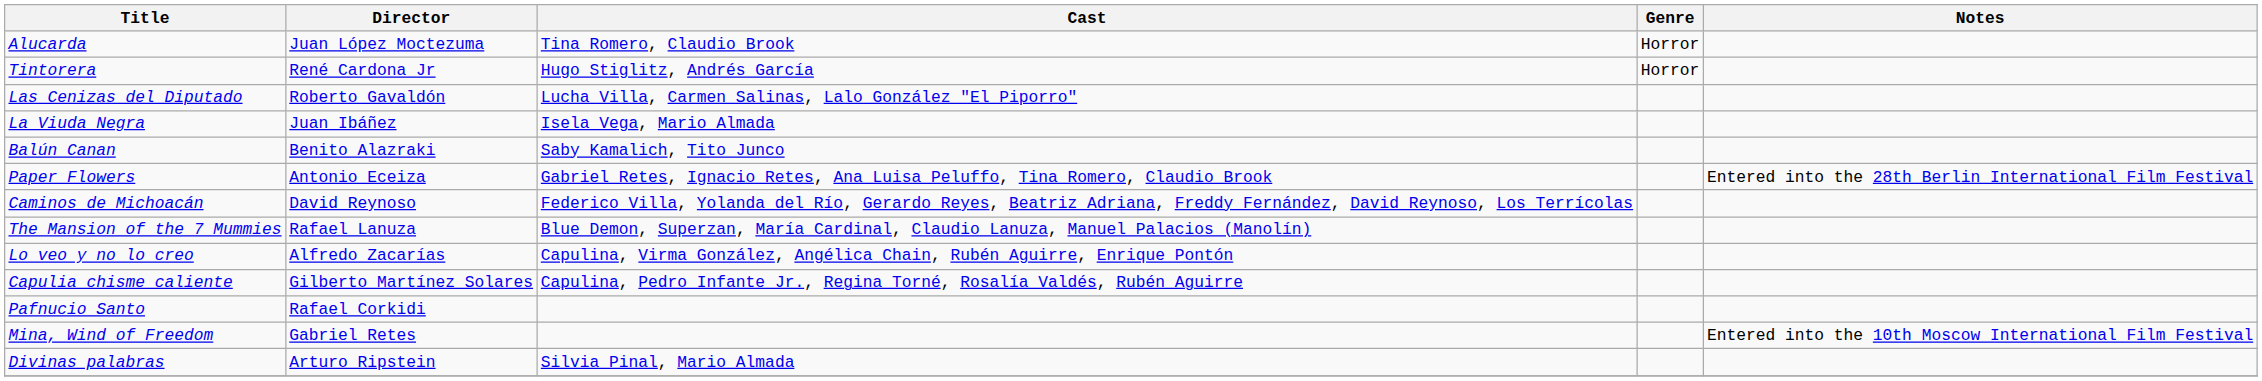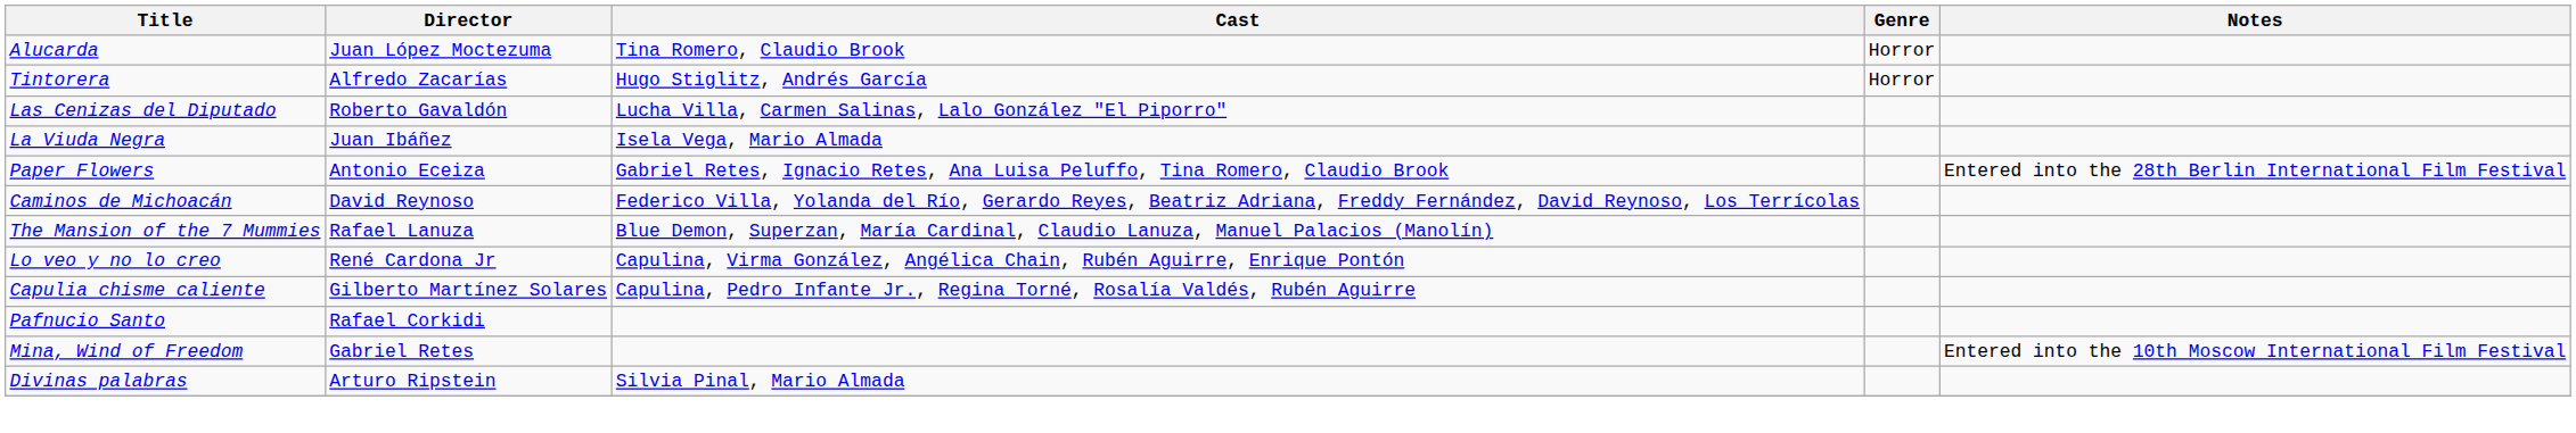 <table class="wikitable">
 <tr>
 <th>Title</th>
 <th>Director</th>
 <th>Cast</th>
 <th>Genre</th>
 <th>Notes</th>
 </tr>
 <tr>
 <td><em><a href='#'>Alucarda</a></em></td>
 <td><a href='#'>Juan López Moctezuma</a></td>
 <td><a href='#'>Tina Romero</a>, <a href='#'>Claudio Brook</a></td>
 <td>Horror</td>
 <td></td>
 </tr>
 <tr>
 <td><em><a href='#'>Tintorera</a></em></td>
-<td><a href='#'>René Cardona Jr</a></td>
+<td><a href='#'>Alfredo Zacarías</a></td>
 <td><a href='#'>Hugo Stiglitz</a>, <a href='#'>Andrés García</a></td>
 <td>Horror</td>
 <td></td>
 </tr>
 <tr>
 <td><em><a href='#'>Las Cenizas del Diputado</a></em></td>
 <td><a href='#'>Roberto Gavaldón</a></td>
 <td><a href='#'>Lucha Villa</a>, <a href='#'>Carmen Salinas</a>, <a href='#'>Lalo González "El Piporro"</a></td>
 <td></td>
 <td></td>
 </tr>
 <tr>
 <td><em><a href='#'>La Viuda Negra</a></em></td>
 <td><a href='#'>Juan Ibáñez</a></td>
 <td><a href='#'>Isela Vega</a>, <a href='#'>Mario Almada</a></td>
-<td></td>
-<td></td>
-</tr>
-<tr>
-<td><em><a href='#'>Balún Canan</a></em></td>
-<td><a href='#'>Benito Alazraki</a></td>
-<td><a href='#'>Saby Kamalich</a>, <a href='#'>Tito Junco</a></td>
 <td></td>
 <td></td>
 </tr>
 <tr>
 <td><em><a href='#'>Paper Flowers</a></em></td>
 <td><a href='#'>Antonio Eceiza</a></td>
 <td><a href='#'>Gabriel Retes</a>, <a href='#'>Ignacio Retes</a>, <a href='#'>Ana Luisa Peluffo</a>, <a href='#'>Tina Romero</a>, <a href='#'>Claudio Brook</a></td>
 <td></td>
 <td>Entered into the <a href='#'>28th Berlin International Film Festival</a></td>
 </tr>
 <tr>
 <td><em><a href='#'>Caminos de Michoacán</a></em></td>
 <td><a href='#'>David Reynoso</a></td>
 <td><a href='#'>Federico Villa</a>, <a href='#'>Yolanda del Río</a>, <a href='#'>Gerardo Reyes</a>, <a href='#'>Beatriz Adriana</a>, <a href='#'>Freddy Fernández</a>, <a href='#'>David Reynoso</a>, <a href='#'>Los Terrícolas</a></td>
 <td></td>
 <td></td>
 </tr>
 <tr>
 <td><em><a href='#'>The Mansion of the 7 Mummies</a></em></td>
 <td><a href='#'>Rafael Lanuza</a></td>
 <td><a href='#'>Blue Demon</a>, <a href='#'>Superzan</a>, <a href='#'>María Cardinal</a>, <a href='#'>Claudio Lanuza</a>, <a href='#'>Manuel Palacios (Manolín)</a></td>
 <td></td>
 <td></td>
 </tr>
 <tr>
 <td><em><a href='#'>Lo veo y no lo creo</a></em></td>
-<td><a href='#'>Alfredo Zacarías</a></td>
+<td><a href='#'>René Cardona Jr</a></td>
 <td><a href='#'>Capulina</a>, <a href='#'>Virma González</a>, <a href='#'>Angélica Chain</a>, <a href='#'>Rubén Aguirre</a>, <a href='#'>Enrique Pontón</a></td>
 <td></td>
 <td></td>
 </tr>
 <tr>
 <td><em><a href='#'>Capulia chisme caliente</a></em></td>
 <td><a href='#'>Gilberto Martínez Solares</a></td>
 <td><a href='#'>Capulina</a>, <a href='#'>Pedro Infante Jr.</a>, <a href='#'>Regina Torné</a>, <a href='#'>Rosalía Valdés</a>, <a href='#'>Rubén Aguirre</a></td>
 <td></td>
 <td></td>
 </tr>
 <tr>
 <td><em><a href='#'>Pafnucio Santo</a></em></td>
 <td><a href='#'>Rafael Corkidi</a></td>
 <td></td>
 <td></td>
 <td></td>
 </tr>
 <tr>
 <td><em><a href='#'>Mina, Wind of Freedom</a></em></td>
 <td><a href='#'>Gabriel Retes</a></td>
 <td></td>
 <td></td>
 <td>Entered into the <a href='#'>10th Moscow International Film Festival</a></td>
 </tr>
 <tr>
 <td><em><a href='#'>Divinas palabras</a></em></td>
 <td><a href='#'>Arturo Ripstein</a></td>
 <td><a href='#'>Silvia Pinal</a>, <a href='#'>Mario Almada</a></td>
 <td></td>
 <td></td>
 </tr>
 <tr>
 </tr>
 </table>
